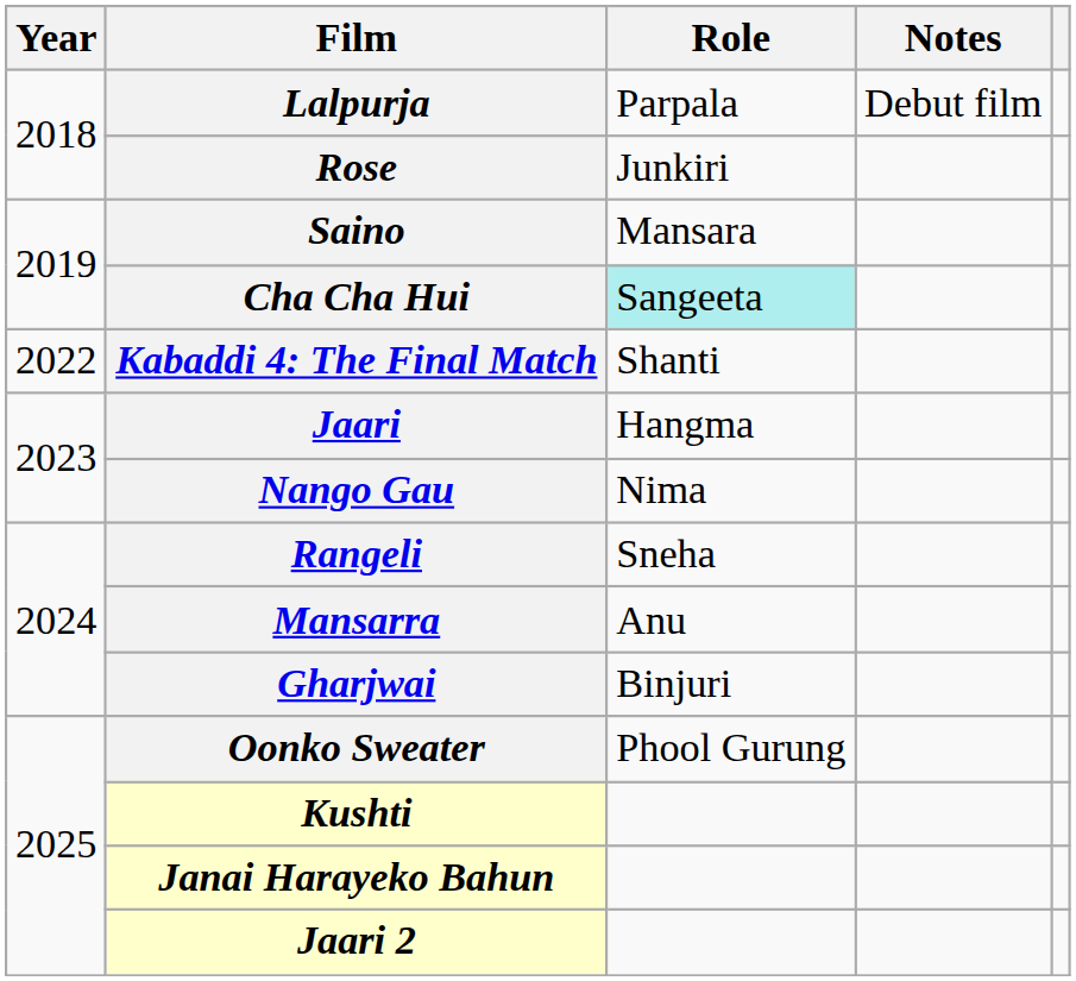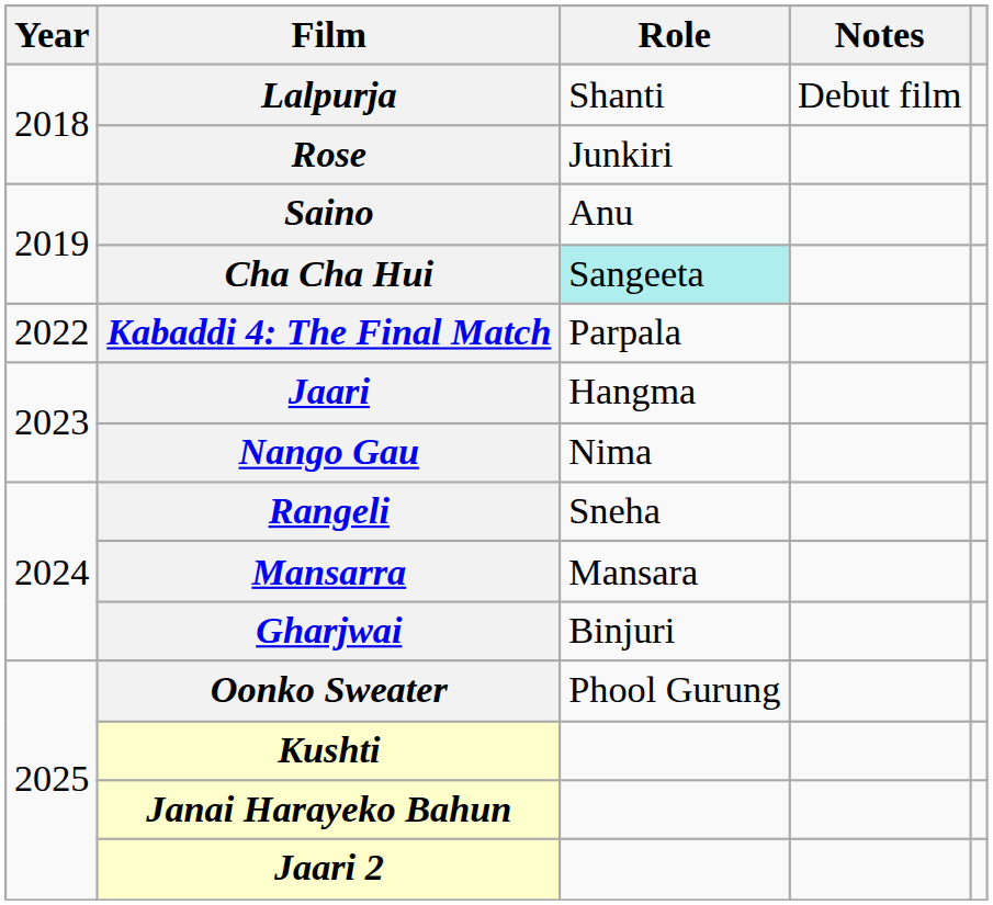 <table class="wikitable plainrowheaders sortable" style="margin-right: 0;">
 <tr>
 <th>Year</th>
 <th>Film</th>
 <th>Role</th>
 <th scope="col" class="unsortable">Notes</th>
 <th scope="col" class="unsortable"></th>
 </tr>
 <tr>
 <td rowspan="2">2018</td>
 <th scope="row"><em>Lalpurja</em></th>
-<td>Parpala</td>
+<td>Shanti</td>
 <td>Debut film</td>
 <td style="text-align:center;"></td>
 </tr>
 <tr>
 <th scope="row"><em>Rose</em></th>
 <td>Junkiri</td>
 <td></td>
 <td style="text-align:center;"></td>
 </tr>
 <tr>
 <td rowspan="2">2019</td>
 <th scope="row"><em>Saino</em></th>
-<td>Mansara</td>
+<td>Anu</td>
 <td></td>
 <td style="text-align:center;"></td>
 </tr>
 <tr>
 <th scope="row"><em>Cha Cha Hui</em></th>
 <td style="background: paleturquoise;">Sangeeta</td>
 <td></td>
 <td style="text-align:center;"></td>
 </tr>
 <tr>
 <td>2022</td>
 <th scope="row"><em><a href='#'>Kabaddi 4: The Final Match</a></em></th>
-<td>Shanti</td>
+<td>Parpala</td>
 <td></td>
 <td style="text-align:center;"></td>
 </tr>
 <tr>
 <td rowspan="2">2023</td>
 <th scope="row"><em><a href='#'>Jaari</a></em></th>
 <td>Hangma</td>
 <td></td>
 <td style="text-align:center;"><br></td>
 </tr>
 <tr>
 <th scope="row"><em><a href='#'>Nango Gau</a></em></th>
 <td>Nima</td>
 <td></td>
 <td style="text-align:center;"></td>
 </tr>
 <tr>
 <td rowspan="3">2024</td>
 <th scope="row"><em><a href='#'>Rangeli</a></em></th>
 <td>Sneha</td>
 <td></td>
 <td style="text-align:center;"></td>
 </tr>
 <tr>
 <th scope="row"><em><a href='#'>Mansarra</a></em></th>
-<td>Anu</td>
+<td>Mansara</td>
 <td></td>
 <td style="text-align:center;"></td>
 </tr>
 <tr>
 <th scope="row"><em><a href='#'>Gharjwai</a></em></th>
 <td>Binjuri</td>
 <td></td>
 <td style="text-align:center;"></td>
 </tr>
 <tr>
 <td rowspan="4">2025</td>
 <th scope="row"><em>Oonko Sweater</em></th>
 <td>Phool Gurung</td>
 <td></td>
 <td></td>
 </tr>
 <tr>
 <th scope="row" style="background:#FFFFCC;"><em>Kushti</em> </th>
 <td></td>
 <td></td>
 <td></td>
 </tr>
 <tr>
 <th scope="row" style="background:#FFFFCC;"><em>Janai Harayeko Bahun</em> </th>
 <td></td>
 <td></td>
 <td></td>
 </tr>
 <tr>
 <th scope="row" style="background:#FFFFCC;"><em>Jaari 2</em> </th>
 <td></td>
 <td></td>
 <td></td>
 </tr>
 </table>
